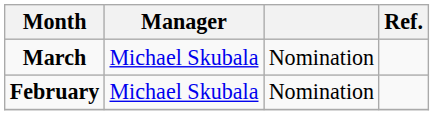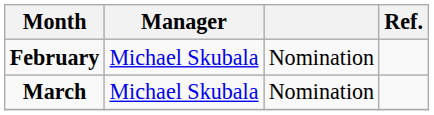 <table class="wikitable" style="text-align:left">
 <tr>
 <th>Month</th>
 <th>Manager</th>
 <th></th>
 <th>Ref.</th>
 </tr>
 <tr>
-<td align=center><strong>March</strong></td>
+<td align=center><strong>February</strong></td>
 <td> <a href='#'>Michael Skubala</a></td>
 <td>Nomination</td>
 <td align=center></td>
 </tr>
 <tr>
-<td align=center><strong>February</strong></td>
+<td align=center><strong>March</strong></td>
 <td> <a href='#'>Michael Skubala</a></td>
 <td>Nomination</td>
 <td align=center></td>
 </tr>
 <tr>
 </tr>
 </table>
